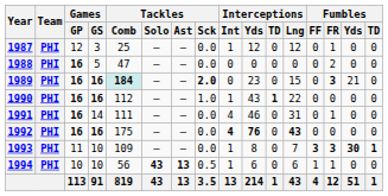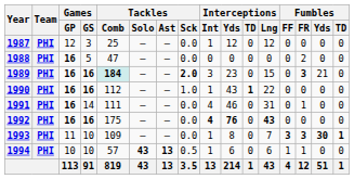 <table class="wikitable" style="text-align:center">
 <tr>
 <th rowspan="2">Year</th>
 <th rowspan="2">Team</th>
 <th colspan="2">Games</th>
 <th colspan="4">Tackles</th>
 <th colspan="4">Interceptions</th>
 <th colspan="4">Fumbles</th>
 </tr>
 <tr>
 <th>GP</th>
 <th>GS</th>
 <th>Comb</th>
 <th>Solo</th>
 <th>Ast</th>
 <th>Sck</th>
 <th>Int</th>
 <th>Yds</th>
 <th>TD</th>
 <th>Lng</th>
 <th>FF</th>
 <th>FR</th>
 <th>Yds</th>
 <th>TD</th>
 </tr>
 <tr>
 <th><a href='#'>1987</a></th>
 <th><a href='#'>PHI</a></th>
 <td>12</td>
 <td>3</td>
 <td>25</td>
 <td>—</td>
 <td>—</td>
 <td>0.0</td>
 <td>1</td>
 <td>12</td>
 <td>0</td>
 <td>12</td>
 <td>0</td>
-<td>1</td>
+<td>0</td>
 <td>0</td>
 <td>0</td>
 </tr>
 <tr>
 <th><a href='#'>1988</a></th>
 <th><a href='#'>PHI</a></th>
 <td><strong>16</strong></td>
 <td>5</td>
 <td>47</td>
 <td>—</td>
 <td>—</td>
 <td>0.0</td>
 <td>0</td>
 <td>0</td>
 <td>0</td>
 <td>0</td>
 <td>0</td>
 <td>2</td>
 <td>0</td>
 <td>0</td>
 </tr>
 <tr>
 <th><a href='#'>1989</a></th>
 <th><a href='#'>PHI</a></th>
 <td><strong>16</strong></td>
 <td><strong>16</strong></td>
 <td style="background:#cfecec; width:3em;"><strong>184</strong></td>
 <td>—</td>
 <td>—</td>
 <td><strong>2.0</strong></td>
-<td>0</td>
+<td>3</td>
 <td>23</td>
 <td>0</td>
 <td>15</td>
 <td>0</td>
 <td><strong>3</strong></td>
 <td>21</td>
 <td>0</td>
 </tr>
 <tr>
 <th><a href='#'>1990</a></th>
 <th><a href='#'>PHI</a></th>
 <td><strong>16</strong></td>
 <td><strong>16</strong></td>
 <td>112</td>
 <td>—</td>
 <td>—</td>
 <td>1.0</td>
 <td>1</td>
 <td>43</td>
 <td><strong>1</strong></td>
 <td>22</td>
 <td>0</td>
 <td>0</td>
 <td>0</td>
 <td>0</td>
 </tr>
 <tr>
 <th><a href='#'>1991</a></th>
 <th><a href='#'>PHI</a></th>
 <td><strong>16</strong></td>
 <td>14</td>
 <td>111</td>
 <td>—</td>
 <td>—</td>
 <td>0.0</td>
 <td>4</td>
 <td>46</td>
 <td>0</td>
 <td>31</td>
 <td>0</td>
 <td>1</td>
 <td>0</td>
 <td>0</td>
 </tr>
 <tr>
 <th><a href='#'>1992</a></th>
 <th><a href='#'>PHI</a></th>
 <td><strong>16</strong></td>
 <td><strong>16</strong></td>
 <td>175</td>
 <td>—</td>
 <td>—</td>
 <td>0.0</td>
 <td><strong>4</strong></td>
 <td><strong>76</strong></td>
 <td>0</td>
 <td><strong>43</strong></td>
 <td>0</td>
 <td>0</td>
 <td>0</td>
 <td>0</td>
 </tr>
 <tr>
 <th><a href='#'>1993</a></th>
 <th><a href='#'>PHI</a></th>
 <td>11</td>
 <td>10</td>
 <td>109</td>
 <td>—</td>
 <td>—</td>
 <td>0.0</td>
 <td>1</td>
 <td>8</td>
 <td>0</td>
 <td>7</td>
 <td><strong>3</strong></td>
 <td><strong>3</strong></td>
 <td><strong>30</strong></td>
 <td><strong>1</strong></td>
 </tr>
 <tr>
 <th><a href='#'>1994</a></th>
 <th><a href='#'>PHI</a></th>
 <td>10</td>
 <td>10</td>
-<td>56</td>
+<td>57</td>
 <td><strong>43</strong></td>
 <td><strong>13</strong></td>
 <td>0.5</td>
 <td>1</td>
 <td>6</td>
 <td>0</td>
 <td>6</td>
 <td>1</td>
 <td>1</td>
 <td>0</td>
 <td>0</td>
 </tr>
 <tr>
 <th colspan="2"></th>
 <th>113</th>
 <th>91</th>
 <th>819</th>
 <th>43</th>
 <th>13</th>
 <th>3.5</th>
 <th>13</th>
 <th>214</th>
 <th>1</th>
 <th>43</th>
 <th>4</th>
 <th>12</th>
 <th>51</th>
 <th>1</th>
 </tr>
 </table>
